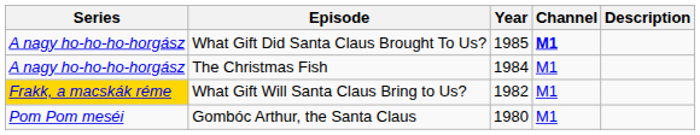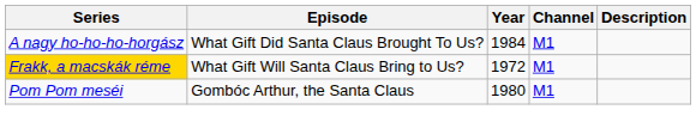 <table class="wikitable sortable">
 <tr>
 <th>Series</th>
 <th>Episode</th>
 <th>Year</th>
 <th>Channel</th>
 <th>Description</th>
 </tr>
 <tr>
 <td><em><a href='#'>A nagy ho-ho-ho-horgász</a></em></td>
 <td>What Gift Did Santa Claus Brought To Us?</td>
-<td>1985</td>
-<td><strong><a href='#'>M1</a></strong></td>
-<td></td>
-</tr>
-<tr>
-<td><em><a href='#'>A nagy ho-ho-ho-horgász</a></em></td>
-<td>The Christmas Fish</td>
 <td>1984</td>
 <td><a href='#'>M1</a></td>
 <td></td>
 </tr>
 <tr>
 <td style="background: gold;"><em><a href='#'>Frakk, a macskák réme</a></em></td>
 <td>What Gift Will Santa Claus Bring to Us?</td>
-<td>1982</td>
+<td>1972</td>
 <td><a href='#'>M1</a></td>
 <td></td>
 </tr>
 <tr>
 <td><em><a href='#'>Pom Pom meséi</a></em></td>
 <td>Gombóc Arthur, the Santa Claus</td>
 <td>1980</td>
 <td><a href='#'>M1</a></td>
 <td></td>
 </tr>
 </table>
